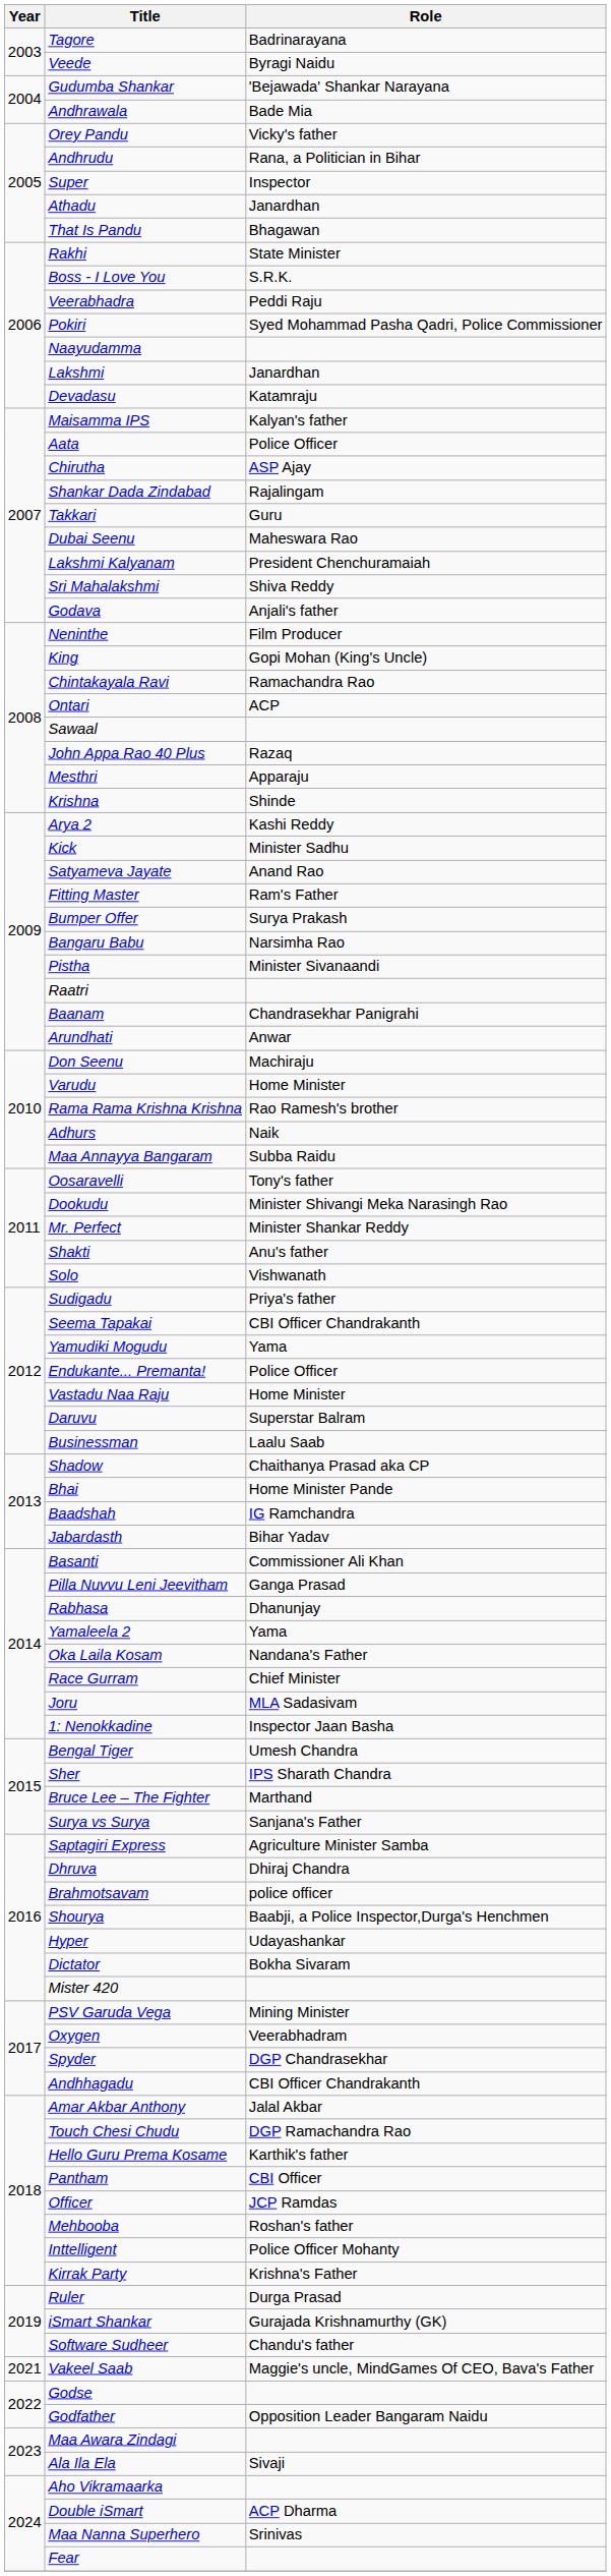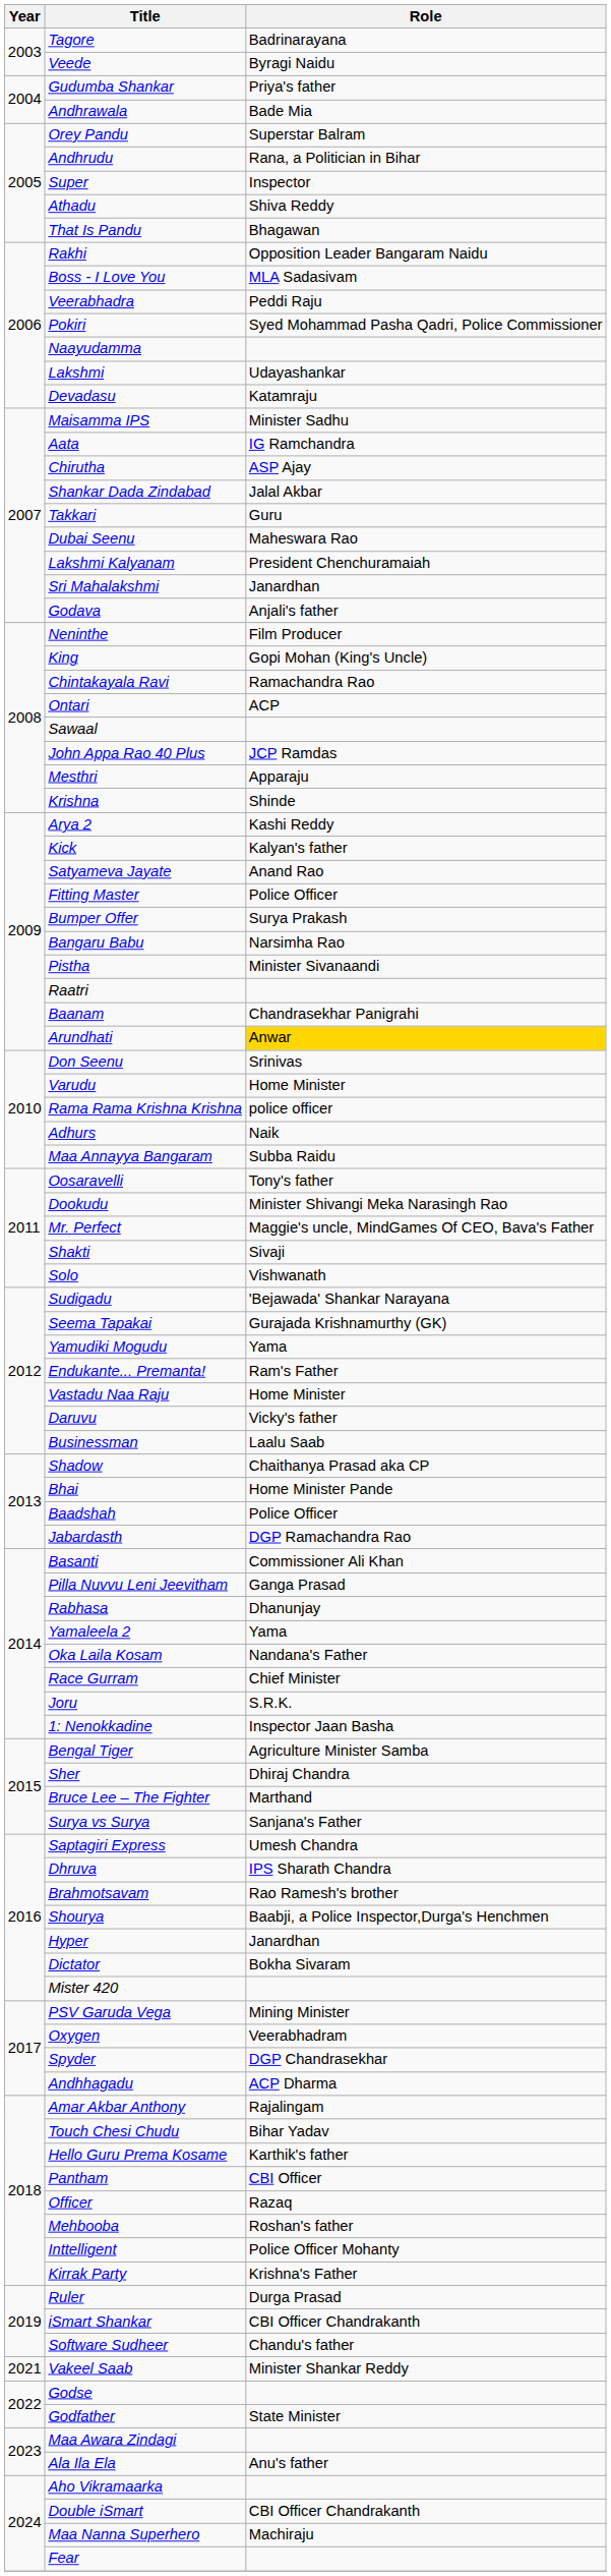 <table class="wikitable sortable">
 <tr>
 <th>Year</th>
 <th>Title</th>
 <th>Role</th>
 </tr>
 <tr>
 <td rowspan="2">2003</td>
 <td><a href='#'><em>Tagore</em></a></td>
 <td>Badrinarayana</td>
 </tr>
 <tr>
 <td><em><a href='#'>Veede</a></em></td>
 <td>Byragi Naidu</td>
 </tr>
 <tr>
 <td rowspan="2">2004</td>
 <td><em><a href='#'>Gudumba Shankar</a></em></td>
-<td>'Bejawada' Shankar Narayana</td>
+<td>Priya's father</td>
 </tr>
 <tr>
 <td><em><a href='#'>Andhrawala</a></em></td>
 <td>Bade Mia</td>
 </tr>
 <tr>
 <td rowspan="5">2005</td>
 <td><em><a href='#'>Orey Pandu</a></em></td>
-<td>Vicky's father</td>
+<td>Superstar Balram</td>
 </tr>
 <tr>
 <td><em><a href='#'>Andhrudu</a></em></td>
 <td>Rana, a Politician in Bihar</td>
 </tr>
 <tr>
 <td><a href='#'><em>Super</em></a></td>
 <td>Inspector</td>
 </tr>
 <tr>
 <td><em><a href='#'>Athadu</a></em></td>
-<td>Janardhan</td>
+<td>Shiva Reddy</td>
 </tr>
 <tr>
 <td><em><a href='#'>That Is Pandu</a></em></td>
 <td>Bhagawan</td>
 </tr>
 <tr>
 <td rowspan="7">2006</td>
 <td><a href='#'><em>Rakhi</em></a></td>
-<td>State Minister</td>
+<td>Opposition Leader Bangaram Naidu</td>
 </tr>
 <tr>
 <td><em><a href='#'>Boss - I Love You</a></em></td>
-<td>S.R.K.</td>
+<td><a href='#'>MLA</a> Sadasivam</td>
 </tr>
 <tr>
 <td><a href='#'><em>Veerabhadra</em></a></td>
 <td>Peddi Raju</td>
 </tr>
 <tr>
 <td><a href='#'><em>Pokiri</em></a></td>
 <td>Syed Mohammad Pasha Qadri, Police Commissioner</td>
 </tr>
 <tr>
 <td><em><a href='#'>Naayudamma</a></em></td>
 <td></td>
 </tr>
 <tr>
 <td><a href='#'><em>Lakshmi</em></a></td>
-<td>Janardhan</td>
+<td>Udayashankar</td>
 </tr>
 <tr>
 <td><a href='#'><em>Devadasu</em></a></td>
 <td>Katamraju</td>
 </tr>
 <tr>
 <td rowspan="9">2007</td>
 <td><em><a href='#'>Maisamma IPS</a></em></td>
-<td>Kalyan's father</td>
+<td>Minister Sadhu</td>
 </tr>
 <tr>
 <td><em><a href='#'>Aata</a></em></td>
-<td>Police Officer</td>
+<td><a href='#'>IG</a> Ramchandra</td>
 </tr>
 <tr>
 <td><em><a href='#'>Chirutha</a></em></td>
 <td><a href='#'>ASP</a> Ajay</td>
 </tr>
 <tr>
 <td><em><a href='#'>Shankar Dada Zindabad</a></em></td>
-<td>Rajalingam</td>
+<td>Jalal Akbar</td>
 </tr>
 <tr>
 <td><em><a href='#'>Takkari</a></em></td>
 <td>Guru</td>
 </tr>
 <tr>
 <td><em><a href='#'>Dubai Seenu</a></em></td>
 <td>Maheswara Rao</td>
 </tr>
 <tr>
 <td><a href='#'><em>Lakshmi Kalyanam</em></a></td>
 <td>President Chenchuramaiah</td>
 </tr>
 <tr>
 <td><em><a href='#'>Sri Mahalakshmi</a></em></td>
-<td>Shiva Reddy</td>
+<td>Janardhan</td>
 </tr>
 <tr>
 <td><em><a href='#'>Godava</a></em></td>
 <td>Anjali's father</td>
 </tr>
 <tr>
 <td rowspan="8">2008</td>
 <td><em><a href='#'>Neninthe</a></em></td>
 <td>Film Producer</td>
 </tr>
 <tr>
 <td><a href='#'><em>King</em></a></td>
 <td>Gopi Mohan (King's Uncle)</td>
 </tr>
 <tr>
 <td><em><a href='#'>Chintakayala Ravi</a></em></td>
 <td>Ramachandra Rao</td>
 </tr>
 <tr>
 <td><a href='#'><em>Ontari</em></a></td>
 <td>ACP</td>
 </tr>
 <tr>
 <td><em>Sawaal</em></td>
 <td></td>
 </tr>
 <tr>
 <td><em><a href='#'>John Appa Rao 40 Plus</a></em></td>
-<td>Razaq</td>
+<td><a href='#'>JCP</a> Ramdas</td>
 </tr>
 <tr>
 <td><a href='#'><em>Mesthri</em></a></td>
 <td>Apparaju</td>
 </tr>
 <tr>
 <td><a href='#'><em>Krishna</em></a></td>
 <td>Shinde</td>
 </tr>
 <tr>
 <td rowspan="10">2009</td>
 <td><em><a href='#'>Arya 2</a></em></td>
 <td>Kashi Reddy</td>
 </tr>
 <tr>
 <td><a href='#'><em>Kick</em></a></td>
-<td>Minister Sadhu</td>
+<td>Kalyan's father</td>
 </tr>
 <tr>
 <td><a href='#'><em>Satyameva Jayate</em></a></td>
 <td>Anand Rao</td>
 </tr>
 <tr>
 <td><em><a href='#'>Fitting Master</a></em></td>
-<td>Ram's Father</td>
+<td>Police Officer</td>
 </tr>
 <tr>
 <td><em><a href='#'>Bumper Offer</a></em></td>
 <td>Surya Prakash</td>
 </tr>
 <tr>
 <td><a href='#'><em>Bangaru Babu</em></a></td>
 <td>Narsimha Rao</td>
 </tr>
 <tr>
 <td><a href='#'><em>Pistha</em></a></td>
 <td>Minister Sivanaandi</td>
 </tr>
 <tr>
 <td><em>Raatri</em></td>
 <td></td>
 </tr>
 <tr>
 <td><em><a href='#'>Baanam</a></em></td>
 <td>Chandrasekhar Panigrahi</td>
 </tr>
 <tr>
 <td><a href='#'><em>Arundhati</em></a></td>
-<td>Anwar</td>
+<td style="background: gold;">Anwar</td>
 </tr>
 <tr>
 <td rowspan="5">2010</td>
 <td><em><a href='#'>Don Seenu</a></em></td>
-<td>Machiraju</td>
+<td>Srinivas</td>
 </tr>
 <tr>
 <td><em><a href='#'>Varudu</a></em></td>
 <td>Home Minister</td>
 </tr>
 <tr>
 <td><em><a href='#'>Rama Rama Krishna Krishna</a></em></td>
-<td>Rao Ramesh's brother</td>
+<td>police officer</td>
 </tr>
 <tr>
 <td><em><a href='#'>Adhurs</a></em></td>
 <td>Naik</td>
 </tr>
 <tr>
 <td><em><a href='#'>Maa Annayya Bangaram</a></em></td>
 <td>Subba Raidu</td>
 </tr>
 <tr>
 <td rowspan="5">2011</td>
 <td><em><a href='#'>Oosaravelli</a></em></td>
 <td>Tony's father</td>
 </tr>
 <tr>
 <td><em><a href='#'>Dookudu</a></em></td>
 <td>Minister Shivangi Meka Narasingh Rao</td>
 </tr>
 <tr>
 <td><a href='#'><em>Mr. Perfect</em></a></td>
-<td>Minister Shankar Reddy</td>
+<td>Maggie's uncle, MindGames Of CEO, Bava's Father</td>
 </tr>
 <tr>
 <td><a href='#'><em>Shakti</em></a></td>
-<td>Anu's father</td>
+<td>Sivaji</td>
 </tr>
 <tr>
 <td><a href='#'><em>Solo</em></a></td>
 <td>Vishwanath</td>
 </tr>
 <tr>
 <td rowspan="7">2012</td>
 <td><em><a href='#'>Sudigadu</a></em></td>
-<td>Priya's father</td>
+<td>'Bejawada' Shankar Narayana</td>
 </tr>
 <tr>
 <td><em><a href='#'>Seema Tapakai</a></em></td>
-<td>CBI Officer Chandrakanth</td>
+<td>Gurajada Krishnamurthy  (GK)</td>
 </tr>
 <tr>
 <td><a href='#'><em>Yamudiki Mogudu</em></a></td>
 <td>Yama</td>
 </tr>
 <tr>
 <td><em><a href='#'>Endukante... Premanta!</a></em></td>
-<td>Police Officer</td>
+<td>Ram's Father</td>
 </tr>
 <tr>
 <td><em><a href='#'>Vastadu Naa Raju</a></em></td>
 <td>Home Minister</td>
 </tr>
 <tr>
 <td><em><a href='#'>Daruvu</a></em></td>
-<td>Superstar Balram</td>
+<td>Vicky's father</td>
 </tr>
 <tr>
 <td><a href='#'><em>Businessman</em></a></td>
 <td>Laalu Saab</td>
 </tr>
 <tr>
 <td rowspan="4">2013</td>
 <td><a href='#'><em>Shadow</em></a></td>
 <td>Chaithanya Prasad aka CP</td>
 </tr>
 <tr>
 <td><a href='#'><em>Bhai</em></a></td>
 <td>Home Minister Pande</td>
 </tr>
 <tr>
 <td><a href='#'><em>Baadshah</em></a></td>
-<td><a href='#'>IG</a> Ramchandra</td>
+<td>Police Officer</td>
 </tr>
 <tr>
 <td><a href='#'><em>Jabardasth</em></a></td>
-<td>Bihar Yadav</td>
+<td><a href='#'>DGP</a> Ramachandra Rao</td>
 </tr>
 <tr>
 <td rowspan="8">2014</td>
 <td><em><a href='#'>Basanti</a></em></td>
 <td>Commissioner Ali Khan</td>
 </tr>
 <tr>
 <td><em><a href='#'>Pilla Nuvvu Leni Jeevitham</a></em></td>
 <td>Ganga Prasad</td>
 </tr>
 <tr>
 <td><em><a href='#'>Rabhasa</a></em></td>
 <td>Dhanunjay</td>
 </tr>
 <tr>
 <td><em><a href='#'>Yamaleela 2</a></em></td>
 <td>Yama</td>
 </tr>
 <tr>
 <td><em><a href='#'>Oka Laila Kosam</a></em></td>
 <td>Nandana's Father</td>
 </tr>
 <tr>
 <td><em><a href='#'>Race Gurram</a></em></td>
 <td>Chief Minister</td>
 </tr>
 <tr>
 <td><em><a href='#'>Joru</a></em></td>
-<td><a href='#'>MLA</a> Sadasivam</td>
+<td>S.R.K.</td>
 </tr>
 <tr>
 <td><em><a href='#'>1: Nenokkadine</a></em></td>
 <td>Inspector Jaan Basha</td>
 </tr>
 <tr>
 <td rowspan="4">2015</td>
 <td><a href='#'><em>Bengal Tiger</em></a></td>
-<td>Umesh Chandra</td>
+<td>Agriculture Minister Samba</td>
 </tr>
 <tr>
 <td><a href='#'><em>Sher</em></a></td>
-<td><a href='#'>IPS</a> Sharath Chandra</td>
+<td>Dhiraj Chandra</td>
 </tr>
 <tr>
 <td><a href='#'><em>Bruce Lee – The Fighter</em></a></td>
 <td>Marthand</td>
 </tr>
 <tr>
 <td><em><a href='#'>Surya vs Surya</a></em></td>
 <td>Sanjana's Father</td>
 </tr>
 <tr>
 <td rowspan="7">2016</td>
 <td><a href='#'><em>Saptagiri Express</em></a></td>
-<td>Agriculture Minister Samba</td>
+<td>Umesh Chandra</td>
 </tr>
 <tr>
 <td><a href='#'><em>Dhruva</em></a></td>
-<td>Dhiraj Chandra</td>
+<td><a href='#'>IPS</a> Sharath Chandra</td>
 </tr>
 <tr>
 <td><a href='#'><em>Brahmotsavam</em></a></td>
-<td>police officer</td>
+<td>Rao Ramesh's brother</td>
 </tr>
 <tr>
 <td><a href='#'><em>Shourya</em></a></td>
 <td>Baabji, a Police Inspector,Durga's Henchmen</td>
 </tr>
 <tr>
 <td><a href='#'><em>Hyper</em></a></td>
-<td>Udayashankar</td>
+<td>Janardhan</td>
 </tr>
 <tr>
 <td><a href='#'><em>Dictator</em></a></td>
 <td>Bokha Sivaram</td>
 </tr>
 <tr>
 <td><em>Mister 420</em></td>
 <td></td>
 </tr>
 <tr>
 <td rowspan="4">2017</td>
 <td><em><a href='#'>PSV Garuda Vega</a></em></td>
 <td>Mining Minister</td>
 </tr>
 <tr>
 <td><a href='#'><em>Oxygen</em></a></td>
 <td>Veerabhadram</td>
 </tr>
 <tr>
 <td><a href='#'><em>Spyder</em></a></td>
 <td><a href='#'>DGP</a> Chandrasekhar</td>
 </tr>
 <tr>
 <td><em><a href='#'>Andhhagadu</a></em></td>
-<td>CBI Officer Chandrakanth</td>
+<td><a href='#'>ACP</a> Dharma</td>
 </tr>
 <tr>
 <td rowspan="8">2018</td>
 <td><a href='#'><em>Amar Akbar Anthony</em></a></td>
-<td>Jalal Akbar</td>
+<td>Rajalingam</td>
 </tr>
 <tr>
 <td><em><a href='#'>Touch Chesi Chudu</a></em></td>
-<td><a href='#'>DGP</a> Ramachandra Rao</td>
+<td>Bihar Yadav</td>
 </tr>
 <tr>
 <td><em><a href='#'>Hello Guru Prema Kosame</a></em></td>
 <td>Karthik's father</td>
 </tr>
 <tr>
 <td><em><a href='#'>Pantham</a></em></td>
 <td><a href='#'>CBI</a> Officer</td>
 </tr>
 <tr>
 <td><a href='#'><em>Officer</em></a></td>
-<td><a href='#'>JCP</a> Ramdas</td>
+<td>Razaq</td>
 </tr>
 <tr>
 <td><a href='#'><em>Mehbooba</em></a></td>
 <td>Roshan's father</td>
 </tr>
 <tr>
 <td><em><a href='#'>Inttelligent</a></em></td>
 <td>Police Officer Mohanty</td>
 </tr>
 <tr>
 <td><em><a href='#'>Kirrak Party</a></em></td>
 <td>Krishna's Father</td>
 </tr>
 <tr>
 <td rowspan="3">2019</td>
 <td><a href='#'><em>Ruler</em></a></td>
 <td>Durga Prasad</td>
 </tr>
 <tr>
 <td><em><a href='#'>iSmart Shankar</a></em></td>
-<td>Gurajada Krishnamurthy  (GK)</td>
+<td>CBI Officer Chandrakanth</td>
 </tr>
 <tr>
 <td><em><a href='#'>Software Sudheer</a></em></td>
 <td>Chandu's father</td>
 </tr>
 <tr>
 <td>2021</td>
 <td><em><a href='#'>Vakeel Saab</a></em></td>
-<td>Maggie's uncle, MindGames Of CEO, Bava's Father</td>
+<td>Minister Shankar Reddy</td>
 </tr>
 <tr>
 <td rowspan="2">2022</td>
 <td><em><a href='#'>Godse</a></em></td>
 <td></td>
 </tr>
 <tr>
 <td><em><a href='#'>Godfather</a></em></td>
-<td>Opposition Leader Bangaram Naidu</td>
+<td>State Minister</td>
 </tr>
 <tr>
 <td rowspan="2">2023</td>
 <td><em><a href='#'>Maa Awara Zindagi</a></em></td>
 <td></td>
 </tr>
 <tr>
 <td><em><a href='#'>Ala Ila Ela</a></em></td>
-<td>Sivaji</td>
+<td>Anu's father</td>
 </tr>
 <tr>
 <td rowspan="4">2024</td>
 <td><em><a href='#'>Aho Vikramaarka</a></em></td>
 <td></td>
 </tr>
 <tr>
 <td><em><a href='#'>Double iSmart</a></em></td>
-<td><a href='#'>ACP</a> Dharma</td>
+<td>CBI Officer Chandrakanth</td>
 </tr>
 <tr>
 <td><em><a href='#'>Maa Nanna Superhero</a></em></td>
-<td>Srinivas</td>
+<td>Machiraju</td>
 </tr>
 <tr>
 <td><a href='#'><em>Fear</em></a></td>
 <td></td>
 </tr>
 <tr>
 </tr>
 </table>
